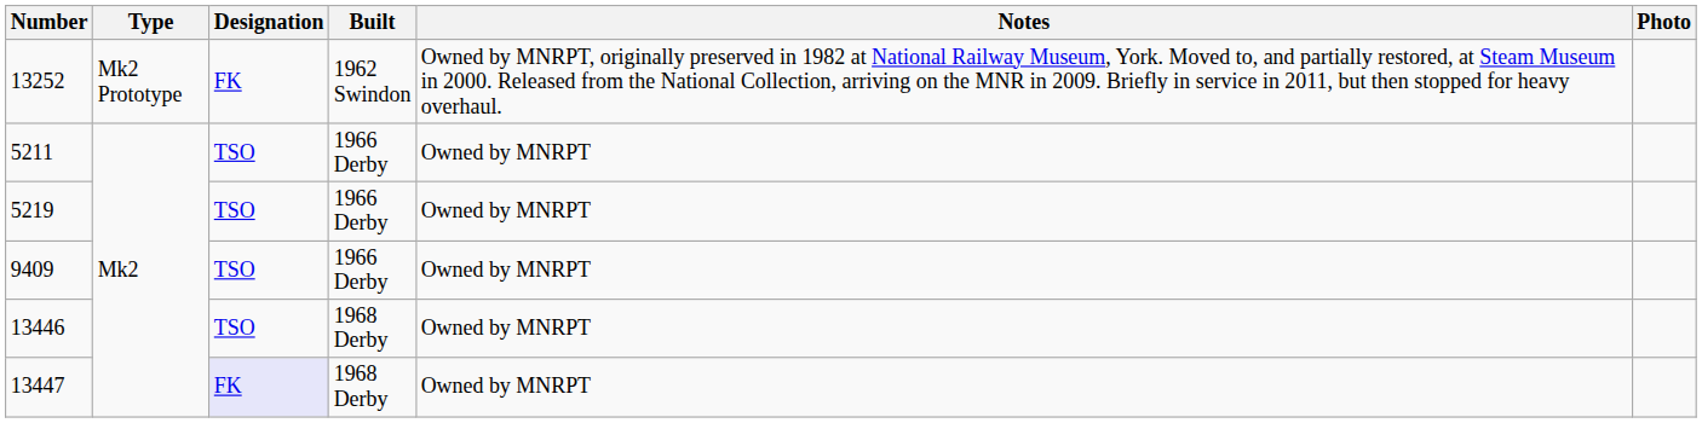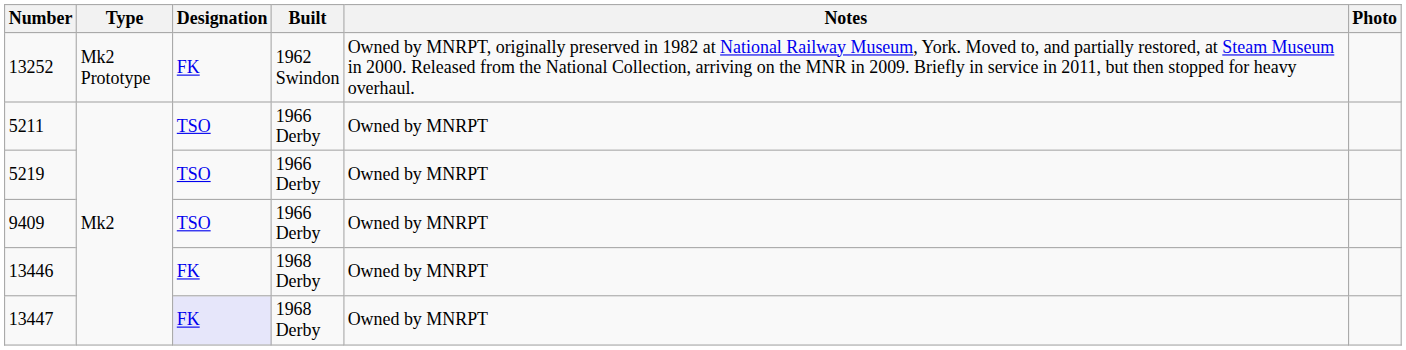 <table class="wikitable">
 <tr>
 <th>Number</th>
 <th>Type</th>
 <th>Designation</th>
 <th>Built</th>
 <th>Notes</th>
 <th>Photo</th>
 </tr>
 <tr>
 <td>13252</td>
 <td>Mk2 Prototype</td>
 <td><a href='#'>FK</a></td>
 <td>1962<br>Swindon</td>
 <td>Owned by MNRPT, originally preserved in 1982 at <a href='#'>National Railway Museum</a>, York. Moved to, and partially restored, at <a href='#'>Steam Museum</a> in 2000. Released from the National Collection, arriving on the MNR in 2009. Briefly in service in 2011, but then stopped for heavy overhaul.</td>
 <td></td>
 </tr>
 <tr>
 <td>5211</td>
 <td rowspan="5">Mk2</td>
 <td><a href='#'>TSO</a></td>
 <td>1966<br>Derby</td>
 <td>Owned by MNRPT</td>
 <td></td>
 </tr>
 <tr>
 <td>5219</td>
 <td><a href='#'>TSO</a></td>
 <td>1966<br>Derby</td>
 <td>Owned by MNRPT</td>
 <td></td>
 </tr>
 <tr>
 <td>9409</td>
 <td><a href='#'>TSO</a></td>
 <td>1966<br>Derby</td>
 <td>Owned by MNRPT</td>
 <td></td>
 </tr>
 <tr>
 <td>13446</td>
-<td><a href='#'>TSO</a></td>
+<td><a href='#'>FK</a></td>
 <td>1968<br>Derby</td>
 <td>Owned by MNRPT</td>
 <td></td>
 </tr>
 <tr>
 <td>13447</td>
 <td style="background: lavender;"><a href='#'>FK</a></td>
 <td>1968<br>Derby</td>
 <td>Owned by MNRPT</td>
 <td></td>
 </tr>
 </table>
